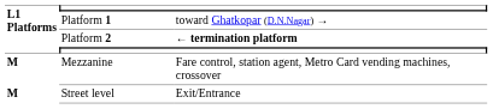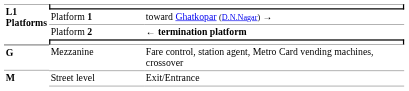 <table border=0 cellspacing=0 cellpadding=3>
 <tr>
 <td style="border-bottom:solid 1px gray;vertical-align:top;border-top:solid 1px gray;" rowspan=4;><strong>L1<br>Platforms</strong></td>
 <td style="border-top:solid 1px gray;border-right:solid 2px black;border-left:solid 2px black;border-bottom:solid 2px black;text-align:center;" colspan=2></td>
 </tr>
 <tr>
 <td style="border-bottom:solid 1px gray;" width=150>Platform <span><strong>1</strong></span></td>
 <td style="border-bottom:solid 1px gray;" width=390>  toward <a href='#'>Ghatkopar</a> <small>(<a href='#'>D.N.Nagar</a>)</small> →</td>
 </tr>
 <tr>
 <td>Platform <span><strong>2</strong></span></td>
 <td><strong>←  termination platform</strong></td>
 </tr>
 <tr>
 <td style="border-top:solid 2px black;border-right:solid 2px black;border-left:solid 2px black;border-bottom:solid 1px gray;text-align:center;" colspan=2></td>
 </tr>
 <tr>
-<td style="vertical-align:top"><strong>M</strong></td>
+<td style="border-bottom:solid 1px gray;border-top:solid 1px gray; vertical-align:top" width=50><strong>G</strong></td>
 <td style="vertical-align:top">Mezzanine</td>
 <td style="vertical-align:top">Fare control, station agent, Metro Card vending machines, crossover</td>
 </tr>
 <tr>
 <td style="vertical-align:top"><strong>M</strong></td>
 <td style="border-top:solid 1px gray;border-bottom:solid 1px gray; vertical-align:top" width=100>Street level</td>
 <td style="border-top:solid 1px gray;border-bottom:solid 1px gray; vertical-align:top" width=420>Exit/Entrance</td>
 </tr>
 </table>
